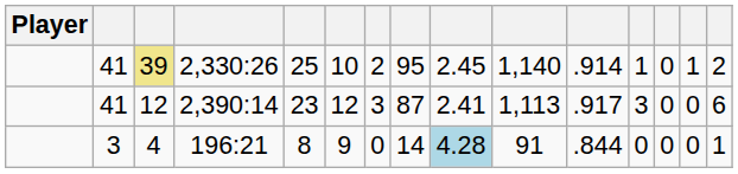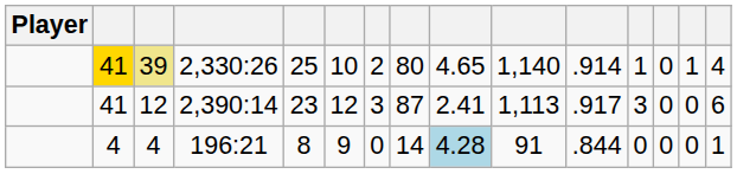 <table class="wikitable sortable" style="text-align:center;">
 <tr>
 <th>Player</th>
 <th></th>
 <th></th>
 <th></th>
 <th></th>
 <th></th>
 <th></th>
 <th></th>
 <th></th>
 <th></th>
 <th></th>
 <th></th>
 <th></th>
 <th></th>
 <th></th>
 </tr>
 <tr>
 <td></td>
-<td>41</td>
+<td style="background: gold;">41</td>
 <td style="background: khaki;">39</td>
 <td>2,330:26</td>
 <td>25</td>
 <td>10</td>
 <td>2</td>
-<td>95</td>
-<td>2.45</td>
+<td>80</td>
+<td>4.65</td>
 <td>1,140</td>
 <td>.914</td>
 <td>1</td>
 <td>0</td>
 <td>1</td>
-<td>2</td>
+<td>4</td>
 </tr>
 <tr>
 <td></td>
 <td>41</td>
 <td>12</td>
 <td>2,390:14</td>
 <td>23</td>
 <td>12</td>
 <td>3</td>
 <td>87</td>
 <td>2.41</td>
 <td>1,113</td>
 <td>.917</td>
 <td>3</td>
 <td>0</td>
 <td>0</td>
 <td>6</td>
 </tr>
 <tr>
 <td></td>
-<td>3</td>
+<td>4</td>
 <td>4</td>
 <td>196:21</td>
 <td>8</td>
 <td>9</td>
 <td>0</td>
 <td>14</td>
 <td style="background: lightblue;">4.28</td>
 <td>91</td>
 <td>.844</td>
 <td>0</td>
 <td>0</td>
 <td>0</td>
 <td>1</td>
 </tr>
 </table>
